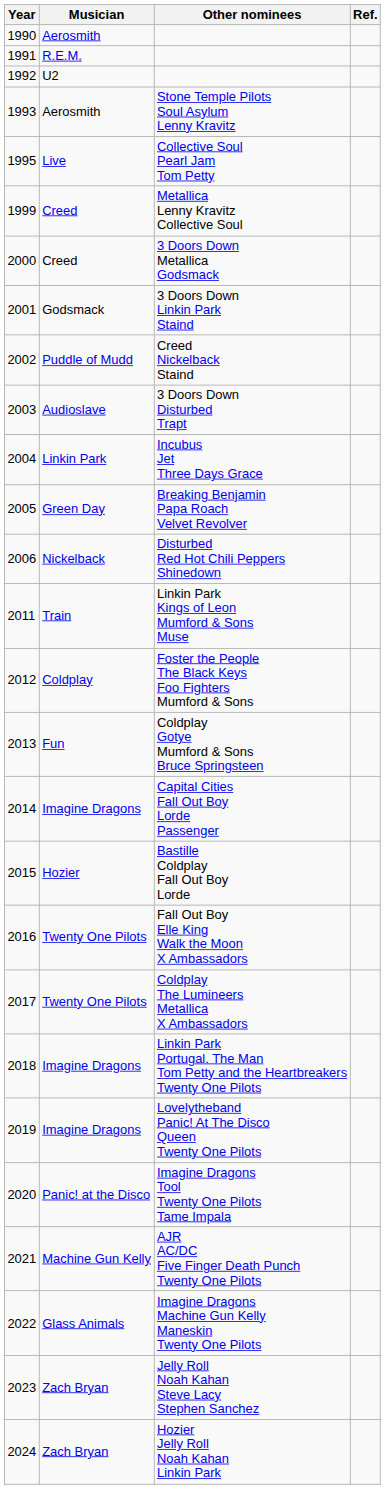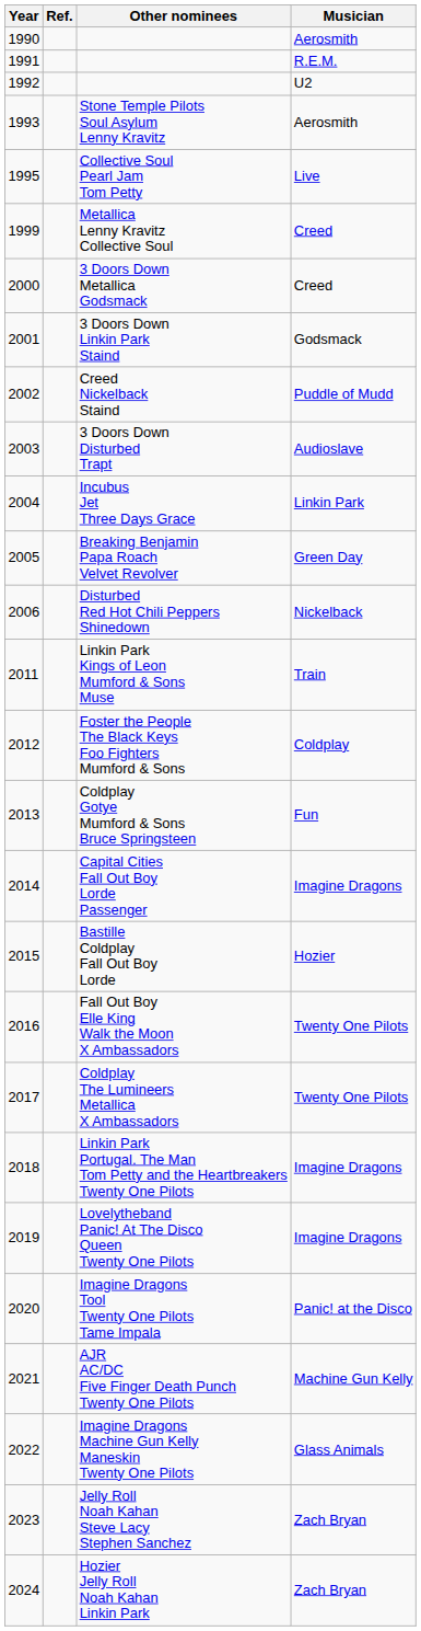 <table class="wikitable">
 <tr>
 <th>Year</th>
+<th>Ref.</th>
+<th>Other nominees</th>
 <th>Musician</th>
-<th>Other nominees</th>
-<th>Ref.</th>
 </tr>
 <tr>
 <td>1990</td>
-<td><a href='#'>Aerosmith</a></td>
 <td></td>
 <td></td>
+<td><a href='#'>Aerosmith</a></td>
 </tr>
 <tr>
 <td>1991</td>
-<td><a href='#'>R.E.M.</a></td>
 <td></td>
 <td></td>
+<td><a href='#'>R.E.M.</a></td>
 </tr>
 <tr>
 <td>1992</td>
-<td>U2</td>
 <td></td>
 <td></td>
+<td>U2</td>
 </tr>
 <tr>
 <td>1993</td>
+<td></td>
+<td><a href='#'>Stone Temple Pilots</a><br><a href='#'>Soul Asylum</a><br><a href='#'>Lenny Kravitz</a></td>
 <td>Aerosmith</td>
-<td><a href='#'>Stone Temple Pilots</a><br><a href='#'>Soul Asylum</a><br><a href='#'>Lenny Kravitz</a></td>
-<td></td>
 </tr>
 <tr>
 <td>1995</td>
+<td></td>
+<td><a href='#'>Collective Soul</a><br><a href='#'>Pearl Jam</a><br><a href='#'>Tom Petty</a></td>
 <td><a href='#'>Live</a></td>
-<td><a href='#'>Collective Soul</a><br><a href='#'>Pearl Jam</a><br><a href='#'>Tom Petty</a></td>
-<td></td>
 </tr>
 <tr>
 <td>1999</td>
+<td></td>
+<td><a href='#'>Metallica</a><br>Lenny Kravitz<br>Collective Soul<br></td>
 <td><a href='#'>Creed</a></td>
-<td><a href='#'>Metallica</a><br>Lenny Kravitz<br>Collective Soul<br></td>
-<td></td>
 </tr>
 <tr>
 <td>2000</td>
+<td></td>
+<td><a href='#'>3 Doors Down</a><br>Metallica<br><a href='#'>Godsmack</a></td>
 <td>Creed</td>
-<td><a href='#'>3 Doors Down</a><br>Metallica<br><a href='#'>Godsmack</a></td>
-<td></td>
 </tr>
 <tr>
 <td>2001</td>
+<td></td>
+<td>3 Doors Down<br><a href='#'>Linkin Park</a><br><a href='#'>Staind</a></td>
 <td>Godsmack</td>
-<td>3 Doors Down<br><a href='#'>Linkin Park</a><br><a href='#'>Staind</a></td>
-<td></td>
 </tr>
 <tr>
 <td>2002</td>
+<td></td>
+<td>Creed<br><a href='#'>Nickelback</a><br>Staind</td>
 <td><a href='#'>Puddle of Mudd</a></td>
-<td>Creed<br><a href='#'>Nickelback</a><br>Staind</td>
-<td></td>
 </tr>
 <tr>
 <td>2003</td>
+<td></td>
+<td>3 Doors Down<br><a href='#'>Disturbed</a><br><a href='#'>Trapt</a></td>
 <td><a href='#'>Audioslave</a></td>
-<td>3 Doors Down<br><a href='#'>Disturbed</a><br><a href='#'>Trapt</a></td>
-<td></td>
 </tr>
 <tr>
 <td>2004</td>
+<td></td>
+<td><a href='#'>Incubus</a><br><a href='#'>Jet</a><br><a href='#'>Three Days Grace</a></td>
 <td><a href='#'>Linkin Park</a></td>
-<td><a href='#'>Incubus</a><br><a href='#'>Jet</a><br><a href='#'>Three Days Grace</a></td>
-<td></td>
 </tr>
 <tr>
 <td>2005</td>
+<td></td>
+<td><a href='#'>Breaking Benjamin</a><br><a href='#'>Papa Roach</a><br><a href='#'>Velvet Revolver</a></td>
 <td><a href='#'>Green Day</a></td>
-<td><a href='#'>Breaking Benjamin</a><br><a href='#'>Papa Roach</a><br><a href='#'>Velvet Revolver</a></td>
-<td></td>
 </tr>
 <tr>
 <td>2006</td>
+<td></td>
+<td><a href='#'>Disturbed</a><br><a href='#'>Red Hot Chili Peppers</a><br><a href='#'>Shinedown</a></td>
 <td><a href='#'>Nickelback</a></td>
-<td><a href='#'>Disturbed</a><br><a href='#'>Red Hot Chili Peppers</a><br><a href='#'>Shinedown</a></td>
-<td></td>
 </tr>
 <tr>
 <td>2011</td>
+<td></td>
+<td>Linkin Park<br><a href='#'>Kings of Leon</a><br><a href='#'>Mumford & Sons</a><br><a href='#'>Muse</a></td>
 <td><a href='#'>Train</a></td>
-<td>Linkin Park<br><a href='#'>Kings of Leon</a><br><a href='#'>Mumford & Sons</a><br><a href='#'>Muse</a></td>
-<td></td>
 </tr>
 <tr>
 <td>2012</td>
+<td></td>
+<td><a href='#'>Foster the People</a><br><a href='#'>The Black Keys</a><br><a href='#'>Foo Fighters</a><br>Mumford & Sons</td>
 <td><a href='#'>Coldplay</a></td>
-<td><a href='#'>Foster the People</a><br><a href='#'>The Black Keys</a><br><a href='#'>Foo Fighters</a><br>Mumford & Sons</td>
-<td></td>
 </tr>
 <tr>
 <td>2013</td>
+<td></td>
+<td>Coldplay<br><a href='#'>Gotye</a><br>Mumford & Sons<br><a href='#'>Bruce Springsteen</a></td>
 <td><a href='#'>Fun</a></td>
-<td>Coldplay<br><a href='#'>Gotye</a><br>Mumford & Sons<br><a href='#'>Bruce Springsteen</a></td>
-<td></td>
 </tr>
 <tr>
 <td>2014</td>
+<td></td>
+<td><a href='#'>Capital Cities</a><br><a href='#'>Fall Out Boy</a><br><a href='#'>Lorde</a><br><a href='#'>Passenger</a></td>
 <td><a href='#'>Imagine Dragons</a></td>
-<td><a href='#'>Capital Cities</a><br><a href='#'>Fall Out Boy</a><br><a href='#'>Lorde</a><br><a href='#'>Passenger</a></td>
-<td></td>
 </tr>
 <tr>
 <td>2015</td>
+<td></td>
+<td><a href='#'>Bastille</a><br>Coldplay<br>Fall Out Boy<br>Lorde</td>
 <td><a href='#'>Hozier</a></td>
-<td><a href='#'>Bastille</a><br>Coldplay<br>Fall Out Boy<br>Lorde</td>
-<td></td>
 </tr>
 <tr>
 <td>2016</td>
+<td></td>
+<td>Fall Out Boy<br><a href='#'>Elle King</a><br><a href='#'>Walk the Moon</a><br><a href='#'>X Ambassadors</a></td>
 <td><a href='#'>Twenty One Pilots</a></td>
-<td>Fall Out Boy<br><a href='#'>Elle King</a><br><a href='#'>Walk the Moon</a><br><a href='#'>X Ambassadors</a></td>
-<td></td>
 </tr>
 <tr>
 <td>2017</td>
+<td></td>
+<td><a href='#'>Coldplay</a><br><a href='#'>The Lumineers</a><br><a href='#'>Metallica</a><br><a href='#'>X Ambassadors</a></td>
 <td><a href='#'>Twenty One Pilots</a></td>
-<td><a href='#'>Coldplay</a><br><a href='#'>The Lumineers</a><br><a href='#'>Metallica</a><br><a href='#'>X Ambassadors</a></td>
-<td></td>
 </tr>
 <tr>
 <td>2018</td>
+<td></td>
+<td><a href='#'>Linkin Park</a><br><a href='#'>Portugal. The Man</a><br><a href='#'>Tom Petty and the Heartbreakers</a><br><a href='#'>Twenty One Pilots</a></td>
 <td><a href='#'>Imagine Dragons</a></td>
-<td><a href='#'>Linkin Park</a><br><a href='#'>Portugal. The Man</a><br><a href='#'>Tom Petty and the Heartbreakers</a><br><a href='#'>Twenty One Pilots</a></td>
-<td></td>
 </tr>
 <tr>
 <td>2019</td>
+<td></td>
+<td><a href='#'>Lovelytheband</a><br><a href='#'>Panic! At The Disco</a><br><a href='#'>Queen</a><br><a href='#'>Twenty One Pilots</a></td>
 <td><a href='#'>Imagine Dragons</a></td>
-<td><a href='#'>Lovelytheband</a><br><a href='#'>Panic! At The Disco</a><br><a href='#'>Queen</a><br><a href='#'>Twenty One Pilots</a></td>
-<td></td>
 </tr>
 <tr>
 <td>2020</td>
+<td></td>
+<td><a href='#'>Imagine Dragons</a><br><a href='#'>Tool</a><br><a href='#'>Twenty One Pilots</a><br><a href='#'>Tame Impala</a></td>
 <td><a href='#'>Panic! at the Disco</a></td>
-<td><a href='#'>Imagine Dragons</a><br><a href='#'>Tool</a><br><a href='#'>Twenty One Pilots</a><br><a href='#'>Tame Impala</a></td>
-<td></td>
 </tr>
 <tr>
 <td>2021</td>
+<td></td>
+<td><a href='#'>AJR</a><br><a href='#'>AC/DC</a><br><a href='#'>Five Finger Death Punch</a><br><a href='#'>Twenty One Pilots</a></td>
 <td><a href='#'>Machine Gun Kelly</a></td>
-<td><a href='#'>AJR</a><br><a href='#'>AC/DC</a><br><a href='#'>Five Finger Death Punch</a><br><a href='#'>Twenty One Pilots</a></td>
-<td></td>
 </tr>
 <tr>
 <td>2022</td>
+<td></td>
+<td><a href='#'>Imagine Dragons</a><br><a href='#'>Machine Gun Kelly</a><br><a href='#'>Maneskin</a><br><a href='#'>Twenty One Pilots</a></td>
 <td><a href='#'>Glass Animals</a></td>
-<td><a href='#'>Imagine Dragons</a><br><a href='#'>Machine Gun Kelly</a><br><a href='#'>Maneskin</a><br><a href='#'>Twenty One Pilots</a></td>
-<td></td>
 </tr>
 <tr>
 <td>2023</td>
+<td></td>
+<td><a href='#'>Jelly Roll</a><br><a href='#'>Noah Kahan</a><br><a href='#'>Steve Lacy</a><br><a href='#'>Stephen Sanchez</a></td>
 <td><a href='#'>Zach Bryan</a></td>
-<td><a href='#'>Jelly Roll</a><br><a href='#'>Noah Kahan</a><br><a href='#'>Steve Lacy</a><br><a href='#'>Stephen Sanchez</a></td>
-<td></td>
 </tr>
 <tr>
 <td>2024</td>
+<td></td>
+<td><a href='#'>Hozier</a><br><a href='#'>Jelly Roll</a><br><a href='#'>Noah Kahan</a><br><a href='#'>Linkin Park</a></td>
 <td><a href='#'>Zach Bryan</a></td>
-<td><a href='#'>Hozier</a><br><a href='#'>Jelly Roll</a><br><a href='#'>Noah Kahan</a><br><a href='#'>Linkin Park</a></td>
-<td></td>
 </tr>
 </table>
